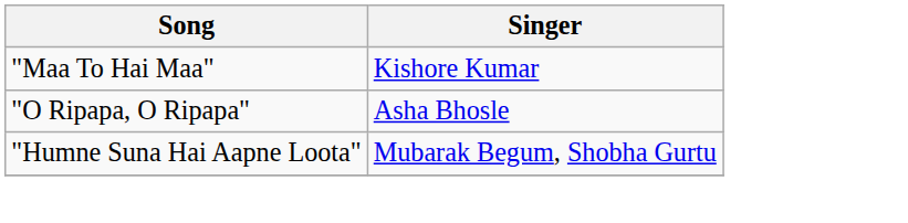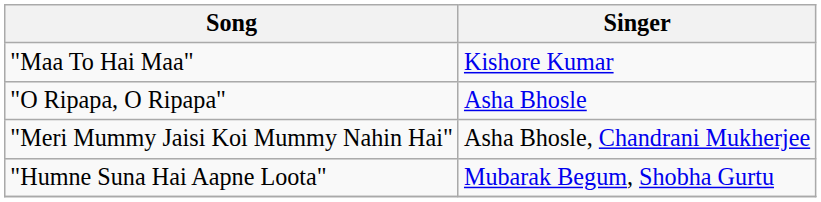 <table class="wikitable">
 <tr>
 <th>Song</th>
 <th>Singer</th>
 </tr>
 <tr>
 <td>"Maa To Hai Maa"</td>
 <td><a href='#'>Kishore Kumar</a></td>
 </tr>
 <tr>
 <td>"O Ripapa, O Ripapa"</td>
 <td><a href='#'>Asha Bhosle</a></td>
 </tr>
 <tr>
+<td>"Meri Mummy Jaisi Koi Mummy Nahin Hai"</td>
+<td>Asha Bhosle, <a href='#'>Chandrani Mukherjee</a></td>
+</tr>
+<tr>
 <td>"Humne Suna Hai Aapne Loota"</td>
 <td><a href='#'>Mubarak Begum</a>, <a href='#'>Shobha Gurtu</a></td>
 </tr>
 <tr>
 </tr>
 </table>
